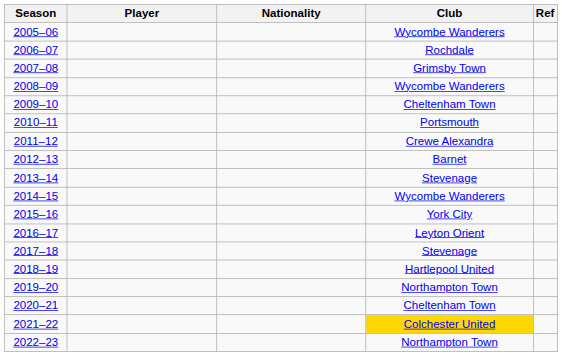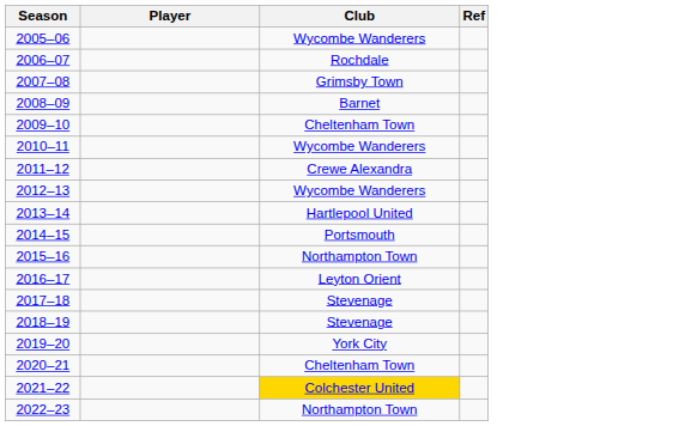 <table class="sortable wikitable plainrowheaders" style="text-align:center;">
 <tr>
 <th scope="col" width=80px>Season</th>
 <th scope="col" width=200px>Player</th>
-<th scope="col" width=200px>Nationality</th>
 <th scope="col" width=225px>Club</th>
 <th scope="col" class="unsortable">Ref</th>
 </tr>
 <tr>
 <td><a href='#'>2005–06</a></td>
-<td></td>
 <td></td>
 <td><a href='#'>Wycombe Wanderers</a></td>
 <td></td>
 </tr>
 <tr>
 <td><a href='#'>2006–07</a></td>
 <td></td>
-<td></td>
 <td><a href='#'>Rochdale</a></td>
 <td></td>
 </tr>
 <tr>
 <td><a href='#'>2007–08</a></td>
-<td></td>
 <td></td>
 <td><a href='#'>Grimsby Town</a></td>
 <td></td>
 </tr>
 <tr>
 <td><a href='#'>2008–09</a></td>
 <td></td>
-<td></td>
-<td><a href='#'>Wycombe Wanderers</a></td>
+<td><a href='#'>Barnet</a></td>
 <td></td>
 </tr>
 <tr>
 <td><a href='#'>2009–10</a></td>
-<td></td>
 <td></td>
 <td><a href='#'>Cheltenham Town</a></td>
 <td></td>
 </tr>
 <tr>
 <td><a href='#'>2010–11</a></td>
 <td></td>
-<td></td>
-<td><a href='#'>Portsmouth</a></td>
+<td><a href='#'>Wycombe Wanderers</a></td>
 <td></td>
 </tr>
 <tr>
 <td><a href='#'>2011–12</a></td>
-<td></td>
 <td></td>
 <td><a href='#'>Crewe Alexandra</a></td>
 <td></td>
 </tr>
 <tr>
 <td><a href='#'>2012–13</a></td>
 <td></td>
-<td></td>
-<td><a href='#'>Barnet</a></td>
+<td><a href='#'>Wycombe Wanderers</a></td>
 <td></td>
 </tr>
 <tr>
 <td><a href='#'>2013–14</a></td>
 <td></td>
-<td></td>
-<td><a href='#'>Stevenage</a></td>
+<td><a href='#'>Hartlepool United</a></td>
 <td></td>
 </tr>
 <tr>
 <td><a href='#'>2014–15</a></td>
 <td></td>
-<td></td>
-<td><a href='#'>Wycombe Wanderers</a></td>
+<td><a href='#'>Portsmouth</a></td>
 <td></td>
 </tr>
 <tr>
 <td><a href='#'>2015–16</a></td>
 <td></td>
-<td></td>
-<td><a href='#'>York City</a></td>
+<td><a href='#'>Northampton Town</a></td>
 <td></td>
 </tr>
 <tr>
 <td><a href='#'>2016–17</a></td>
-<td></td>
 <td></td>
 <td><a href='#'>Leyton Orient</a></td>
 <td></td>
 </tr>
 <tr>
 <td><a href='#'>2017–18</a></td>
 <td></td>
-<td></td>
 <td><a href='#'>Stevenage</a></td>
 <td></td>
 </tr>
 <tr>
 <td><a href='#'>2018–19</a></td>
 <td></td>
-<td></td>
-<td><a href='#'>Hartlepool United</a></td>
+<td><a href='#'>Stevenage</a></td>
 <td></td>
 </tr>
 <tr>
 <td><a href='#'>2019–20</a></td>
 <td></td>
-<td></td>
-<td><a href='#'>Northampton Town</a></td>
+<td><a href='#'>York City</a></td>
 <td></td>
 </tr>
 <tr>
 <td><a href='#'>2020–21</a></td>
-<td></td>
 <td></td>
 <td><a href='#'>Cheltenham Town</a></td>
 <td></td>
 </tr>
 <tr>
 <td><a href='#'>2021–22</a></td>
 <td></td>
-<td></td>
 <td style="background: gold;"><a href='#'>Colchester United</a></td>
 <td></td>
 </tr>
 <tr>
 <td><a href='#'>2022–23</a></td>
 <td></td>
-<td></td>
 <td><a href='#'>Northampton Town</a></td>
 <td></td>
 </tr>
 </table>
